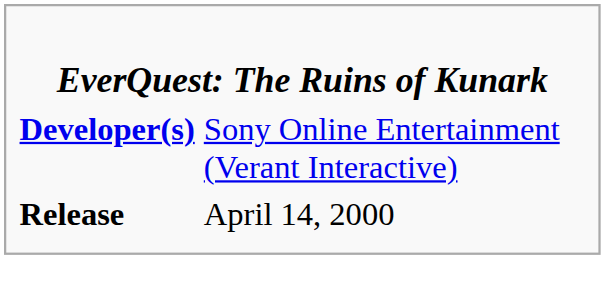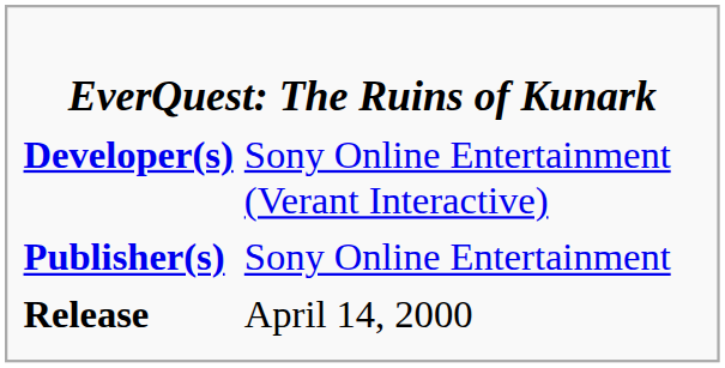 <table class="infobox" style="float:right; width:264px; font-size:90%;">
 <tr>
 <td colspan=2 style="font-size:110%; text-align:center;"><br><strong><em>EverQuest: The Ruins of Kunark</em></strong><br></td>
 </tr>
 <tr>
 <td><strong><a href='#'>Developer(s)</a></strong></td>
 <td><a href='#'>Sony Online Entertainment (Verant Interactive)</a></td>
 </tr>
 <tr>
+<td><strong><a href='#'>Publisher(s)</a></strong></td>
+<td><a href='#'>Sony Online Entertainment</a></td>
+</tr>
+<tr>
 <td><strong>Release</strong></td>
 <td>April 14, 2000</td>
 </tr>
 <tr>
 </tr>
 </table>
